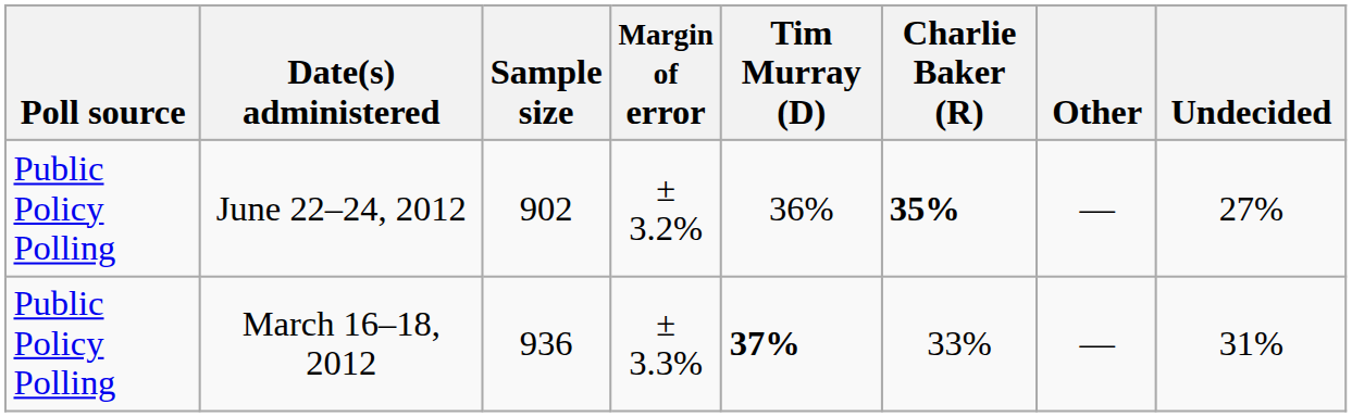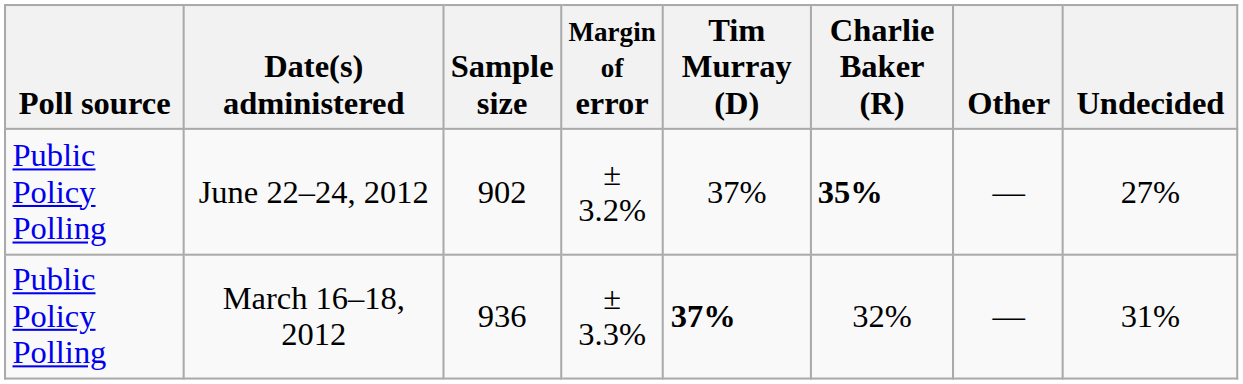 <table class="wikitable">
 <tr valign= bottom>
 <th style="width:160px;">Poll source</th>
 <th style="width:190px;">Date(s)<br>administered</th>
 <th class=small>Sample<br>size</th>
 <th><small>Margin of</small><br>error</th>
 <th style="width:90px;">Tim<br>Murray (D)</th>
 <th style="width:90px;">Charlie<br>Baker (R)</th>
 <th style="width:60px;">Other</th>
 <th style="width:90px;">Undecided</th>
 </tr>
 <tr>
 <td><a href='#'>Public Policy Polling</a></td>
 <td align=center>June 22–24, 2012</td>
 <td align=center>902</td>
 <td align=center>± 3.2%</td>
-<td align=center>36%</td>
+<td align=center>37%</td>
 <td><strong>35%</strong></td>
 <td align=center>—</td>
 <td align=center>27%</td>
 </tr>
 <tr>
 <td><a href='#'>Public Policy Polling</a></td>
 <td align=center>March 16–18, 2012</td>
 <td align=center>936</td>
 <td align=center>± 3.3%</td>
 <td><strong>37%</strong></td>
-<td align=center>33%</td>
+<td align=center>32%</td>
 <td align=center>—</td>
 <td align=center>31%</td>
 </tr>
 </table>
